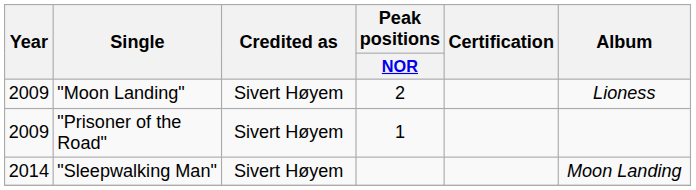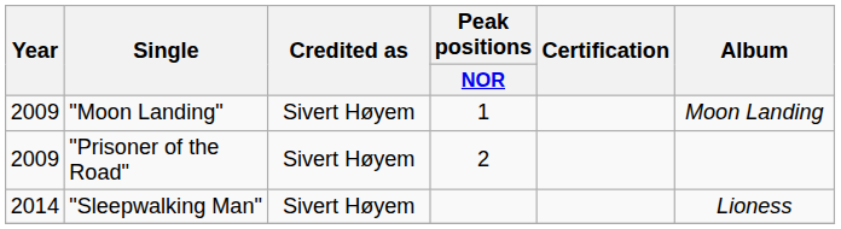 <table class="wikitable">
 <tr>
 <th align="center" rowspan="2" width="10">Year</th>
 <th align="center" rowspan="2" width="150">Single</th>
 <th align="center" rowspan="2" width="120">Credited as</th>
 <th align="center" colspan="1" width="20">Peak positions</th>
 <th align="center" rowspan="2" width="70">Certification</th>
 <th align="center" rowspan="2" width="120">Album</th>
 </tr>
 <tr>
 <th scope="col" style="width:3em;font-size:90%;"><a href='#'>NOR</a><br></th>
 </tr>
 <tr>
 <td style="text-align:center;">2009</td>
 <td>"Moon Landing"</td>
 <td style="text-align:center;">Sivert Høyem</td>
-<td style="text-align:center;">2</td>
+<td style="text-align:center;">1</td>
 <td style="text-align:center;"></td>
-<td style="text-align:center;"><em>Lioness</em></td>
+<td style="text-align:center;"><em>Moon Landing</em></td>
 </tr>
 <tr>
 <td style="text-align:center;">2009</td>
 <td>"Prisoner of the Road"</td>
 <td style="text-align:center;">Sivert Høyem</td>
-<td style="text-align:center;">1</td>
+<td style="text-align:center;">2</td>
 <td style="text-align:center;"></td>
 <td style="text-align:center;"></td>
 </tr>
 <tr>
 <td style="text-align:center;">2014</td>
 <td>"Sleepwalking Man"</td>
 <td style="text-align:center;">Sivert Høyem</td>
 <td style="text-align:center;"></td>
 <td style="text-align:center;"></td>
-<td style="text-align:center;"><em>Moon Landing</em></td>
+<td style="text-align:center;"><em>Lioness</em></td>
 </tr>
 <tr>
 </tr>
 </table>
